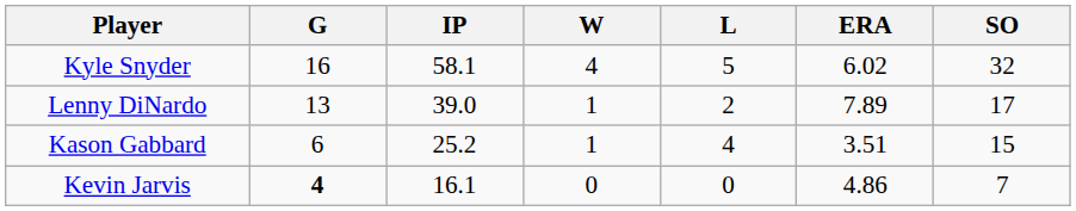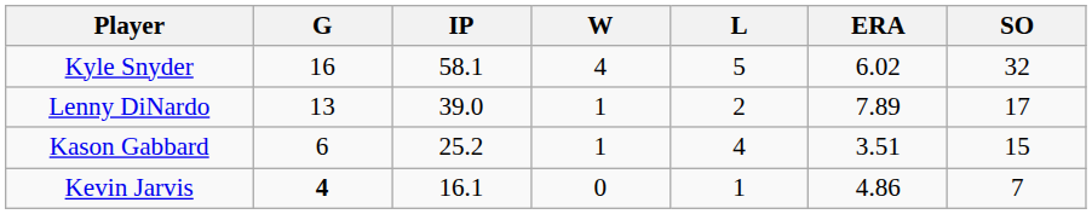 <table class="wikitable sortable">
 <tr>
 <th bgcolor="#DDDDFF" width="16%">Player</th>
 <th bgcolor="#DDDDFF" width="9%">G</th>
 <th bgcolor="#DDDDFF" width="9%">IP</th>
 <th bgcolor="#DDDDFF" width="9%">W</th>
 <th bgcolor="#DDDDFF" width="9%">L</th>
 <th bgcolor="#DDDDFF" width="9%">ERA</th>
 <th bgcolor="#DDDDFF" width="9%">SO</th>
 </tr>
 <tr align=center>
 <td><a href='#'>Kyle Snyder</a></td>
 <td>16</td>
 <td>58.1</td>
 <td>4</td>
 <td>5</td>
 <td>6.02</td>
 <td>32</td>
 </tr>
 <tr align=center>
 <td><a href='#'>Lenny DiNardo</a></td>
 <td>13</td>
 <td>39.0</td>
 <td>1</td>
 <td>2</td>
 <td>7.89</td>
 <td>17</td>
 </tr>
 <tr align=center>
 <td><a href='#'>Kason Gabbard</a></td>
 <td>6</td>
 <td>25.2</td>
 <td>1</td>
 <td>4</td>
 <td>3.51</td>
 <td>15</td>
 </tr>
 <tr align=center>
 <td><a href='#'>Kevin Jarvis</a></td>
 <td><strong>4</strong></td>
 <td>16.1</td>
 <td>0</td>
-<td>0</td>
+<td>1</td>
 <td>4.86</td>
 <td>7</td>
 </tr>
 </table>
